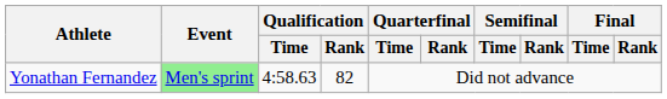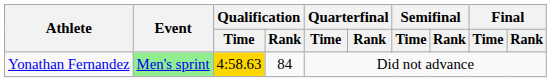 <table class="wikitable" style="font-size:90%">
 <tr>
 <th rowspan="2">Athlete</th>
 <th rowspan="2">Event</th>
 <th colspan="2">Qualification</th>
 <th colspan="2">Quarterfinal</th>
 <th colspan="2">Semifinal</th>
 <th colspan="2">Final</th>
 </tr>
 <tr style="font-size:95%">
 <th>Time</th>
 <th>Rank</th>
 <th>Time</th>
 <th>Rank</th>
 <th>Time</th>
 <th>Rank</th>
 <th>Time</th>
 <th>Rank</th>
 </tr>
 <tr align=center>
 <td align=left><a href='#'>Yonathan Fernandez</a></td>
 <td align=left style="background: lightgreen;"><a href='#'>Men's sprint</a></td>
-<td>4:58.63</td>
-<td>82</td>
+<td style="background: gold;">4:58.63</td>
+<td>84</td>
 <td colspan=6>Did not advance</td>
 </tr>
 </table>
